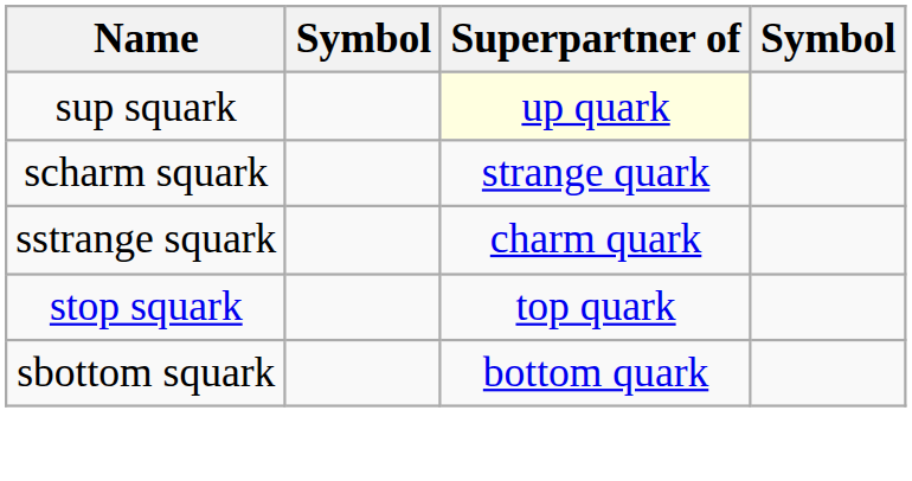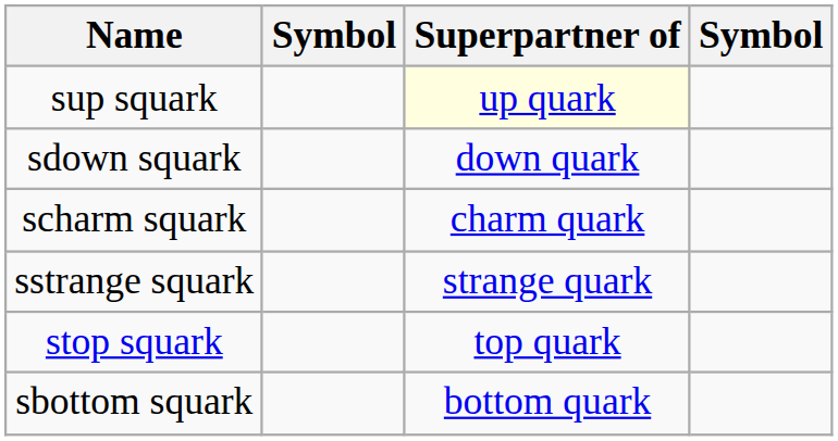 <table class=wikitable style="text-align:center;">
 <tr>
 <th>Name</th>
 <th>Symbol</th>
 <th>Superpartner of</th>
 <th>Symbol</th>
 </tr>
 <tr>
 <td>sup squark</td>
 <td></td>
 <td style="background: lightyellow;"><a href='#'>up quark</a></td>
 <td></td>
 </tr>
 <tr>
+<td>sdown squark</td>
+<td></td>
+<td><a href='#'>down quark</a></td>
+<td></td>
+</tr>
+<tr>
 <td>scharm squark</td>
 <td></td>
-<td><a href='#'>strange quark</a></td>
+<td><a href='#'>charm quark</a></td>
 <td></td>
 </tr>
 <tr>
 <td>sstrange squark</td>
 <td></td>
-<td><a href='#'>charm quark</a></td>
+<td><a href='#'>strange quark</a></td>
 <td></td>
 </tr>
 <tr>
 <td><a href='#'>stop squark</a></td>
 <td></td>
 <td><a href='#'>top quark</a></td>
 <td></td>
 </tr>
 <tr>
 <td>sbottom squark</td>
 <td></td>
 <td><a href='#'>bottom quark</a></td>
 <td></td>
 </tr>
 </table>
